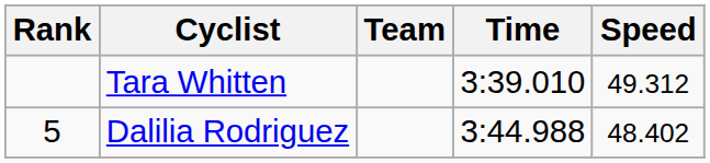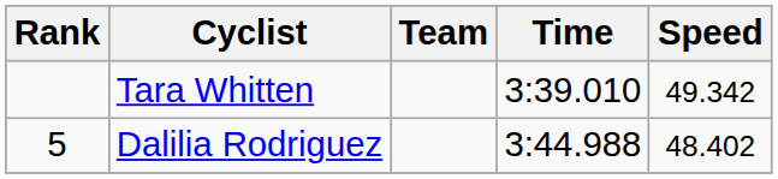 <table class="wikitable sortable" style="text-align:center;">
 <tr>
 <th>Rank</th>
 <th class="unsortable">Cyclist</th>
 <th>Team</th>
 <th>Time</th>
 <th>Speed</th>
 </tr>
 <tr>
 <td align=center></td>
 <td align=left><a href='#'>Tara Whitten</a></td>
 <td align=left></td>
 <td>3:39.010</td>
-<td><small>49.312</small></td>
+<td><small>49.342</small></td>
 </tr>
 <tr>
 <td align=center>5</td>
 <td align=left><a href='#'>Dalilia Rodriguez</a></td>
 <td align=left></td>
 <td>3:44.988</td>
 <td><small>48.402</small></td>
 </tr>
 </table>
